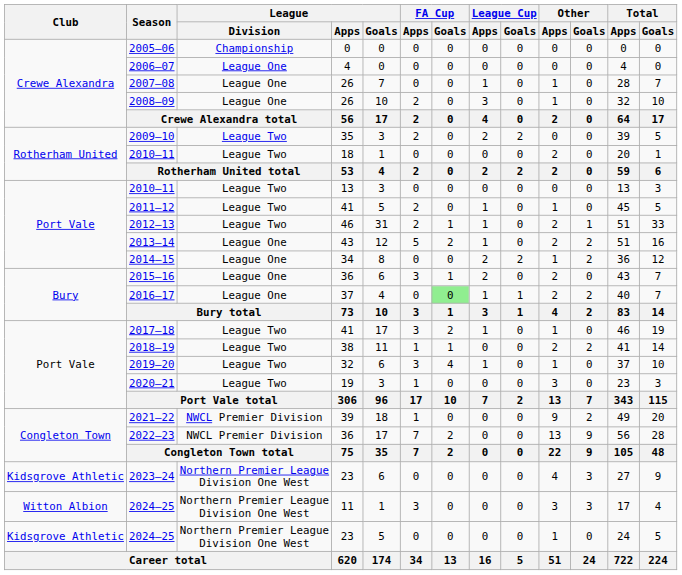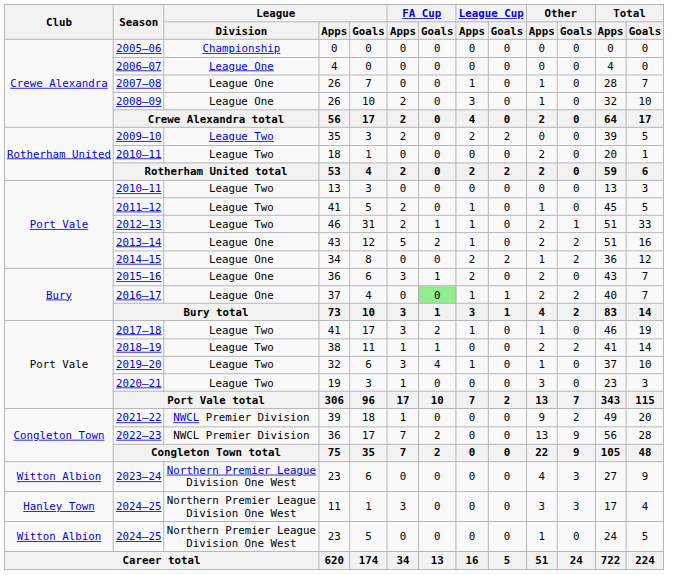 <table class="wikitable" style="text-align:center;">
 <tr>
 <th rowspan="2">Club</th>
 <th rowspan="2">Season</th>
 <th colspan="3">League</th>
 <th colspan="2"><a href='#'>FA Cup</a></th>
 <th colspan="2"><a href='#'>League Cup</a></th>
 <th colspan="2">Other</th>
 <th colspan="2">Total</th>
 </tr>
 <tr>
 <th>Division</th>
 <th>Apps</th>
 <th>Goals</th>
 <th>Apps</th>
 <th>Goals</th>
 <th>Apps</th>
 <th>Goals</th>
 <th>Apps</th>
 <th>Goals</th>
 <th>Apps</th>
 <th>Goals</th>
 </tr>
 <tr>
 <td rowspan="5"><a href='#'>Crewe Alexandra</a></td>
 <td><a href='#'>2005–06</a></td>
 <td><a href='#'>Championship</a></td>
 <td>0</td>
 <td>0</td>
 <td>0</td>
 <td>0</td>
 <td>0</td>
 <td>0</td>
 <td>0</td>
 <td>0</td>
 <td>0</td>
 <td>0</td>
 </tr>
 <tr>
 <td><a href='#'>2006–07</a></td>
 <td><a href='#'>League One</a></td>
 <td>4</td>
 <td>0</td>
 <td>0</td>
 <td>0</td>
 <td>0</td>
 <td>0</td>
 <td>0</td>
 <td>0</td>
 <td>4</td>
 <td>0</td>
 </tr>
 <tr>
 <td><a href='#'>2007–08</a></td>
 <td>League One</td>
 <td>26</td>
 <td>7</td>
 <td>0</td>
 <td>0</td>
 <td>1</td>
 <td>0</td>
 <td>1</td>
 <td>0</td>
 <td>28</td>
 <td>7</td>
 </tr>
 <tr>
 <td><a href='#'>2008–09</a></td>
 <td>League One</td>
 <td>26</td>
 <td>10</td>
 <td>2</td>
 <td>0</td>
 <td>3</td>
 <td>0</td>
 <td>1</td>
 <td>0</td>
 <td>32</td>
 <td>10</td>
 </tr>
 <tr>
 <th colspan="2">Crewe Alexandra total</th>
 <th>56</th>
 <th>17</th>
 <th>2</th>
 <th>0</th>
 <th>4</th>
 <th>0</th>
 <th>2</th>
 <th>0</th>
 <th>64</th>
 <th>17</th>
 </tr>
 <tr>
 <td rowspan="3"><a href='#'>Rotherham United</a></td>
 <td><a href='#'>2009–10</a></td>
 <td><a href='#'>League Two</a></td>
 <td>35</td>
 <td>3</td>
 <td>2</td>
 <td>0</td>
 <td>2</td>
 <td>2</td>
 <td>0</td>
 <td>0</td>
 <td>39</td>
 <td>5</td>
 </tr>
 <tr>
 <td><a href='#'>2010–11</a></td>
 <td>League Two</td>
 <td>18</td>
 <td>1</td>
 <td>0</td>
 <td>0</td>
 <td>0</td>
 <td>0</td>
 <td>2</td>
 <td>0</td>
 <td>20</td>
 <td>1</td>
 </tr>
 <tr>
 <th colspan="2">Rotherham United total</th>
 <th>53</th>
 <th>4</th>
 <th>2</th>
 <th>0</th>
 <th>2</th>
 <th>2</th>
 <th>2</th>
 <th>0</th>
 <th>59</th>
 <th>6</th>
 </tr>
 <tr>
 <td rowspan="5"><a href='#'>Port Vale</a></td>
 <td><a href='#'>2010–11</a></td>
 <td>League Two</td>
 <td>13</td>
 <td>3</td>
 <td>0</td>
 <td>0</td>
 <td>0</td>
 <td>0</td>
 <td>0</td>
 <td>0</td>
 <td>13</td>
 <td>3</td>
 </tr>
 <tr>
 <td><a href='#'>2011–12</a></td>
 <td>League Two</td>
 <td>41</td>
 <td>5</td>
 <td>2</td>
 <td>0</td>
 <td>1</td>
 <td>0</td>
 <td>1</td>
 <td>0</td>
 <td>45</td>
 <td>5</td>
 </tr>
 <tr>
 <td><a href='#'>2012–13</a></td>
 <td>League Two</td>
 <td>46</td>
 <td>31</td>
 <td>2</td>
 <td>1</td>
 <td>1</td>
 <td>0</td>
 <td>2</td>
 <td>1</td>
 <td>51</td>
 <td>33</td>
 </tr>
 <tr>
 <td><a href='#'>2013–14</a></td>
 <td>League One</td>
 <td>43</td>
 <td>12</td>
 <td>5</td>
 <td>2</td>
 <td>1</td>
 <td>0</td>
 <td>2</td>
 <td>2</td>
 <td>51</td>
 <td>16</td>
 </tr>
 <tr>
 <td><a href='#'>2014–15</a></td>
 <td>League One</td>
 <td>34</td>
 <td>8</td>
 <td>0</td>
 <td>0</td>
 <td>2</td>
 <td>2</td>
 <td>1</td>
 <td>2</td>
 <td>36</td>
 <td>12</td>
 </tr>
 <tr>
 <td rowspan="3"><a href='#'>Bury</a></td>
 <td><a href='#'>2015–16</a></td>
 <td>League One</td>
 <td>36</td>
 <td>6</td>
 <td>3</td>
 <td>1</td>
 <td>2</td>
 <td>0</td>
 <td>2</td>
 <td>0</td>
 <td>43</td>
 <td>7</td>
 </tr>
 <tr>
 <td><a href='#'>2016–17</a></td>
 <td>League One</td>
 <td>37</td>
 <td>4</td>
 <td>0</td>
 <td style="background: lightgreen;">0</td>
 <td>1</td>
 <td>1</td>
 <td>2</td>
 <td>2</td>
 <td>40</td>
 <td>7</td>
 </tr>
 <tr>
 <th colspan="2">Bury total</th>
 <th>73</th>
 <th>10</th>
 <th>3</th>
 <th>1</th>
 <th>3</th>
 <th>1</th>
 <th>4</th>
 <th>2</th>
 <th>83</th>
 <th>14</th>
 </tr>
 <tr>
 <td rowspan="5">Port Vale</td>
 <td><a href='#'>2017–18</a></td>
 <td>League Two</td>
 <td>41</td>
 <td>17</td>
 <td>3</td>
 <td>2</td>
 <td>1</td>
 <td>0</td>
 <td>1</td>
 <td>0</td>
 <td>46</td>
 <td>19</td>
 </tr>
 <tr>
 <td><a href='#'>2018–19</a></td>
 <td>League Two</td>
 <td>38</td>
 <td>11</td>
 <td>1</td>
 <td>1</td>
 <td>0</td>
 <td>0</td>
 <td>2</td>
 <td>2</td>
 <td>41</td>
 <td>14</td>
 </tr>
 <tr>
 <td><a href='#'>2019–20</a></td>
 <td>League Two</td>
 <td>32</td>
 <td>6</td>
 <td>3</td>
 <td>4</td>
 <td>1</td>
 <td>0</td>
 <td>1</td>
 <td>0</td>
 <td>37</td>
 <td>10</td>
 </tr>
 <tr>
 <td><a href='#'>2020–21</a></td>
 <td>League Two</td>
 <td>19</td>
 <td>3</td>
 <td>1</td>
 <td>0</td>
 <td>0</td>
 <td>0</td>
 <td>3</td>
 <td>0</td>
 <td>23</td>
 <td>3</td>
 </tr>
 <tr>
 <th colspan="2">Port Vale total</th>
 <th>306</th>
 <th>96</th>
 <th>17</th>
 <th>10</th>
 <th>7</th>
 <th>2</th>
 <th>13</th>
 <th>7</th>
 <th>343</th>
 <th>115</th>
 </tr>
 <tr>
 <td rowspan="3"><a href='#'>Congleton Town</a></td>
 <td><a href='#'>2021–22</a></td>
 <td><a href='#'>NWCL</a> Premier Division</td>
 <td>39</td>
 <td>18</td>
 <td>1</td>
 <td>0</td>
 <td>0</td>
 <td>0</td>
 <td>9</td>
 <td>2</td>
 <td>49</td>
 <td>20</td>
 </tr>
 <tr>
 <td><a href='#'>2022–23</a></td>
 <td>NWCL Premier Division</td>
 <td>36</td>
 <td>17</td>
 <td>7</td>
 <td>2</td>
 <td>0</td>
 <td>0</td>
 <td>13</td>
 <td>9</td>
 <td>56</td>
 <td>28</td>
 </tr>
 <tr>
 <th colspan="2">Congleton Town total</th>
 <th>75</th>
 <th>35</th>
 <th>7</th>
 <th>2</th>
 <th>0</th>
 <th>0</th>
 <th>22</th>
 <th>9</th>
 <th>105</th>
 <th>48</th>
 </tr>
 <tr>
-<td><a href='#'>Kidsgrove Athletic</a></td>
+<td><a href='#'>Witton Albion</a></td>
 <td><a href='#'>2023–24</a></td>
 <td><a href='#'>Northern Premier League</a><br>Division One West</td>
 <td>23</td>
 <td>6</td>
 <td>0</td>
 <td>0</td>
 <td>0</td>
 <td>0</td>
 <td>4</td>
 <td>3</td>
 <td>27</td>
 <td>9</td>
 </tr>
 <tr>
-<td><a href='#'>Witton Albion</a></td>
+<td><a href='#'>Hanley Town</a></td>
 <td><a href='#'>2024–25</a></td>
 <td>Northern Premier League<br>Division One West</td>
 <td>11</td>
 <td>1</td>
 <td>3</td>
 <td>0</td>
 <td>0</td>
 <td>0</td>
 <td>3</td>
 <td>3</td>
 <td>17</td>
 <td>4</td>
 </tr>
 <tr>
-<td><a href='#'>Kidsgrove Athletic</a></td>
+<td><a href='#'>Witton Albion</a></td>
 <td><a href='#'>2024–25</a></td>
 <td>Northern Premier League<br>Division One West</td>
 <td>23</td>
 <td>5</td>
 <td>0</td>
 <td>0</td>
 <td>0</td>
 <td>0</td>
 <td>1</td>
 <td>0</td>
 <td>24</td>
 <td>5</td>
 </tr>
 <tr>
 <th colspan="3">Career total</th>
 <th>620</th>
 <th>174</th>
 <th>34</th>
 <th>13</th>
 <th>16</th>
 <th>5</th>
 <th>51</th>
 <th>24</th>
 <th>722</th>
 <th>224</th>
 </tr>
 </table>
